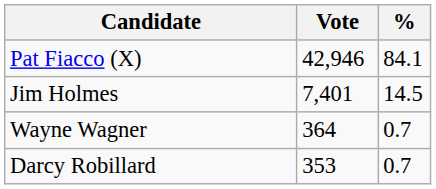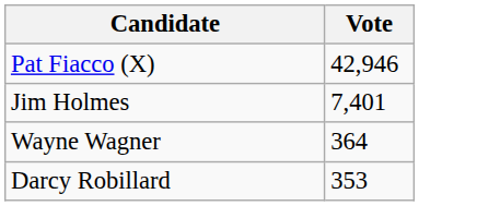 <table class="wikitable">
 <tr>
 <th bgcolor="#DDDDFF" width="200px">Candidate</th>
 <th bgcolor="#DDDDFF" width="50px">Vote</th>
-<th bgcolor="#DDDDFF" width="30px">%</th>
 </tr>
 <tr>
 <td><a href='#'>Pat Fiacco</a> (X)</td>
 <td>42,946</td>
-<td>84.1</td>
 </tr>
 <tr>
 <td>Jim Holmes</td>
 <td>7,401</td>
-<td>14.5</td>
 </tr>
 <tr>
 <td>Wayne Wagner</td>
 <td>364</td>
-<td>0.7</td>
 </tr>
 <tr>
 <td>Darcy Robillard</td>
 <td>353</td>
-<td>0.7</td>
 </tr>
 </table>
